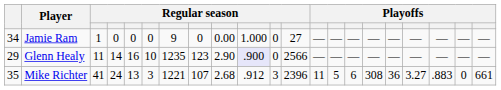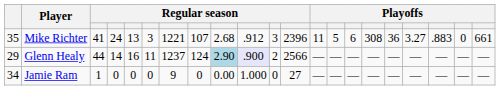 <table class="wikitable plainrowheaders" style="text-align:center;">
 <tr>
 <th scope="col" rowspan="2"></th>
 <th scope="col" rowspan="2">Player</th>
 <th scope=colgroup colspan=10>Regular season</th>
 <th scope=colgroup colspan=9>Playoffs</th>
 </tr>
 <tr>
 <th scope="col"></th>
 <th scope="col"></th>
 <th scope="col"></th>
 <th scope="col"></th>
 <th scope="col"></th>
 <th scope="col"></th>
 <th scope="col"></th>
 <th scope="col"></th>
 <th scope="col"></th>
 <th scope="col"></th>
 <th scope="col"></th>
 <th scope="col"></th>
 <th scope="col"></th>
 <th scope="col"></th>
 <th scope="col"></th>
 <th scope="col"></th>
 <th scope="col"></th>
 <th scope="col"></th>
 <th scope="col"></th>
 </tr>
 <tr>
+<td scope="row">35</td>
+<td align="left"><a href='#'>Mike Richter</a></td>
+<td>41</td>
+<td>24</td>
+<td>13</td>
+<td>3</td>
+<td>1221</td>
+<td>107</td>
+<td>2.68</td>
+<td>.912</td>
+<td>3</td>
+<td>2396</td>
+<td>11</td>
+<td>5</td>
+<td>6</td>
+<td>308</td>
+<td>36</td>
+<td>3.27</td>
+<td>.883</td>
+<td>0</td>
+<td>661</td>
+</tr>
+<tr>
+<td scope="row">29</td>
+<td align="left"><a href='#'>Glenn Healy</a></td>
+<td>44</td>
+<td>14</td>
+<td>16</td>
+<td>11</td>
+<td>1237</td>
+<td>124</td>
+<td style="background: lightblue;">2.90</td>
+<td style="background: lavender;">.900</td>
+<td>2</td>
+<td>2566</td>
+<td>—</td>
+<td>—</td>
+<td>—</td>
+<td>—</td>
+<td>—</td>
+<td>—</td>
+<td>—</td>
+<td>—</td>
+<td>—</td>
+</tr>
+<tr>
 <td scope="row">34</td>
 <td align="left"><a href='#'>Jamie Ram</a></td>
 <td>1</td>
 <td>0</td>
 <td>0</td>
 <td>0</td>
 <td>9</td>
 <td>0</td>
 <td>0.00</td>
 <td>1.000</td>
 <td>0</td>
 <td>27</td>
 <td>—</td>
 <td>—</td>
 <td>—</td>
 <td>—</td>
 <td>—</td>
 <td>—</td>
 <td>—</td>
 <td>—</td>
 <td>—</td>
 </tr>
-<tr>
-<td scope="row">29</td>
-<td align="left"><a href='#'>Glenn Healy</a></td>
-<td>11</td>
-<td>14</td>
-<td>16</td>
-<td>10</td>
-<td>1235</td>
-<td>123</td>
-<td>2.90</td>
-<td style="background: lavender;">.900</td>
-<td>0</td>
-<td>2566</td>
-<td>—</td>
-<td>—</td>
-<td>—</td>
-<td>—</td>
-<td>—</td>
-<td>—</td>
-<td>—</td>
-<td>—</td>
-<td>—</td>
-</tr>
-<tr>
-<td scope="row">35</td>
-<td align="left"><a href='#'>Mike Richter</a></td>
-<td>41</td>
-<td>24</td>
-<td>13</td>
-<td>3</td>
-<td>1221</td>
-<td>107</td>
-<td>2.68</td>
-<td>.912</td>
-<td>3</td>
-<td>2396</td>
-<td>11</td>
-<td>5</td>
-<td>6</td>
-<td>308</td>
-<td>36</td>
-<td>3.27</td>
-<td>.883</td>
-<td>0</td>
-<td>661</td>
-</tr>
 </table>
